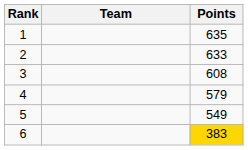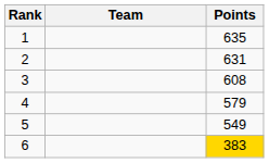 <table class="wikitable" style="text-align:center;">
 <tr>
 <th width=40>Rank</th>
 <th width=180>Team</th>
 <th width=60>Points</th>
 </tr>
 <tr>
 <td>1</td>
 <td align=left></td>
 <td>635</td>
 </tr>
 <tr>
 <td>2</td>
 <td align=left></td>
-<td>633</td>
+<td>631</td>
 </tr>
 <tr>
 <td>3</td>
 <td align=left></td>
 <td>608</td>
 </tr>
 <tr>
 <td>4</td>
 <td align=left></td>
 <td>579</td>
 </tr>
 <tr>
 <td>5</td>
 <td align=left></td>
 <td>549</td>
 </tr>
 <tr>
 <td>6</td>
 <td align=left></td>
 <td style="background: gold;">383</td>
 </tr>
 </table>
